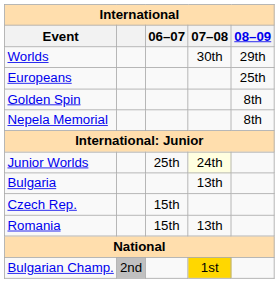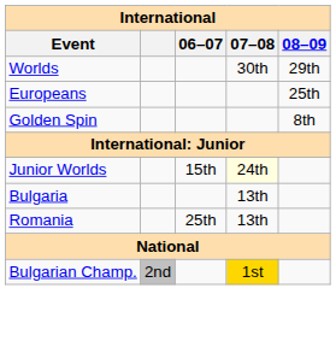 <table class="wikitable" style="text-align:center">
 <tr>
 <th style="background-color: #ffdead; " colspan=5 align=center>International</th>
 </tr>
 <tr>
 <th>Event</th>
 <th></th>
 <th>06–07</th>
 <th>07–08</th>
 <th><a href='#'>08–09</a></th>
 </tr>
 <tr>
 <td align=left><a href='#'>Worlds</a></td>
 <td></td>
 <td></td>
 <td>30th</td>
 <td>29th</td>
 </tr>
 <tr>
 <td align=left><a href='#'>Europeans</a></td>
 <td></td>
 <td></td>
 <td></td>
 <td>25th</td>
 </tr>
 <tr>
 <td align=left><a href='#'>Golden Spin</a></td>
 <td></td>
 <td></td>
 <td></td>
 <td>8th</td>
 </tr>
 <tr>
-<td align=left><a href='#'>Nepela Memorial</a></td>
-<td></td>
-<td></td>
-<td></td>
-<td>8th</td>
-</tr>
-<tr>
 <th style="background-color: #ffdead; " colspan=5 align=center>International: Junior</th>
 </tr>
 <tr>
 <td align=left><a href='#'>Junior Worlds</a></td>
 <td></td>
-<td>25th</td>
+<td>15th</td>
 <td style="background: lightyellow;">24th</td>
 <td></td>
 </tr>
 <tr>
 <td align=left> <a href='#'>Bulgaria</a></td>
 <td></td>
 <td></td>
 <td>13th</td>
 <td></td>
 </tr>
 <tr>
-<td align=left> <a href='#'>Czech Rep.</a></td>
-<td></td>
-<td>15th</td>
-<td></td>
-<td></td>
-</tr>
-<tr>
 <td align=left> <a href='#'>Romania</a></td>
 <td></td>
-<td>15th</td>
+<td>25th</td>
 <td>13th</td>
 <td></td>
 </tr>
 <tr>
 <th style="background-color: #ffdead; " colspan=5 align=center>National</th>
 </tr>
 <tr>
 <td align=left><a href='#'>Bulgarian Champ.</a></td>
 <td bgcolor=silver>2nd</td>
 <td></td>
 <td bgcolor=gold>1st</td>
 <td></td>
 </tr>
 </table>
